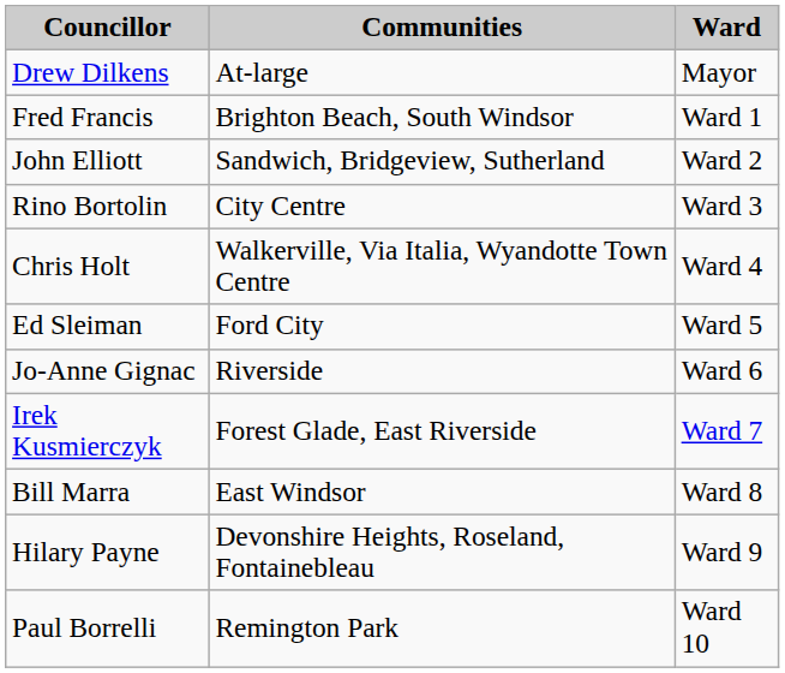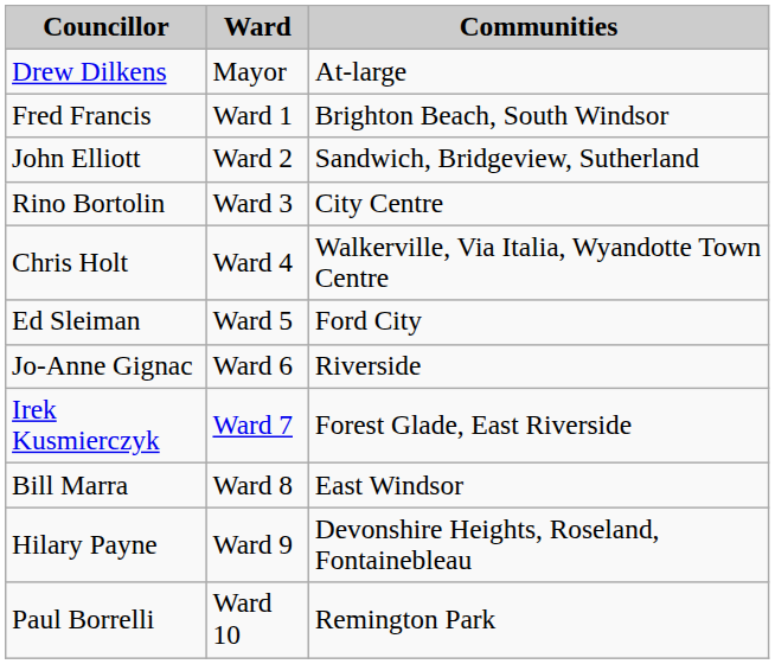 <table class="wikitable" width=50%>
 <tr>
 <th style="background:#cccccc;"><strong>Councillor</strong></th>
+<th style="background:#cccccc;"><strong>Ward</strong></th>
 <th style="background:#cccccc;"><strong>Communities</strong></th>
-<th style="background:#cccccc;"><strong>Ward</strong></th>
 </tr>
 <tr>
 <td><a href='#'>Drew Dilkens</a></td>
+<td>Mayor</td>
 <td>At-large</td>
-<td>Mayor</td>
 </tr>
 <tr>
 <td>Fred Francis</td>
+<td>Ward 1</td>
 <td>Brighton Beach, South Windsor</td>
-<td>Ward 1</td>
 </tr>
 <tr>
 <td>John Elliott</td>
+<td>Ward 2</td>
 <td>Sandwich, Bridgeview, Sutherland</td>
-<td>Ward 2</td>
 </tr>
 <tr>
 <td>Rino Bortolin</td>
+<td>Ward 3</td>
 <td>City Centre</td>
-<td>Ward 3</td>
 </tr>
 <tr>
 <td>Chris Holt</td>
+<td>Ward 4</td>
 <td>Walkerville, Via Italia, Wyandotte Town Centre</td>
-<td>Ward 4</td>
 </tr>
 <tr>
 <td>Ed Sleiman</td>
+<td>Ward 5</td>
 <td>Ford City</td>
-<td>Ward 5</td>
 </tr>
 <tr>
 <td>Jo-Anne Gignac</td>
+<td>Ward 6</td>
 <td>Riverside</td>
-<td>Ward 6</td>
 </tr>
 <tr>
 <td><a href='#'>Irek Kusmierczyk</a></td>
+<td><a href='#'>Ward 7</a></td>
 <td>Forest Glade, East Riverside</td>
-<td><a href='#'>Ward 7</a></td>
 </tr>
 <tr>
 <td>Bill Marra</td>
+<td>Ward 8</td>
 <td>East Windsor</td>
-<td>Ward 8</td>
 </tr>
 <tr>
 <td>Hilary Payne</td>
+<td>Ward 9</td>
 <td>Devonshire Heights, Roseland, Fontainebleau</td>
-<td>Ward 9</td>
 </tr>
 <tr>
 <td>Paul Borrelli</td>
+<td>Ward 10</td>
 <td>Remington Park</td>
-<td>Ward 10</td>
 </tr>
 </table>
